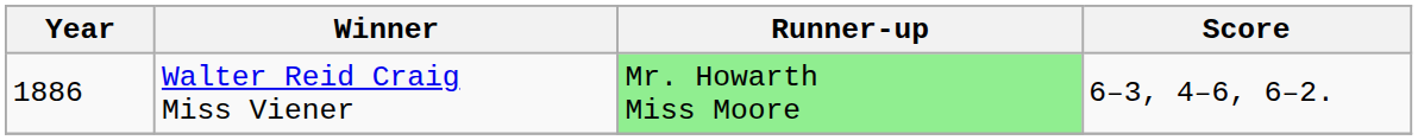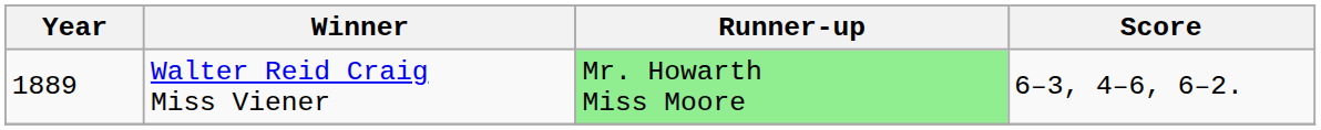 <table class="wikitable">
 <tr>
 <th style="width:60px;">Year</th>
 <th style="width:200px;">Winner</th>
 <th style="width:200px;">Runner-up</th>
 <th style="width:140px;">Score</th>
 </tr>
 <tr>
-<td>1886</td>
+<td>1889</td>
 <td> <a href='#'>Walter Reid Craig</a><br> Miss Viener</td>
 <td style="background: lightgreen;"> Mr. Howarth<br> Miss Moore</td>
 <td>6–3, 4–6, 6–2.</td>
 </tr>
 <tr>
 </tr>
 </table>
